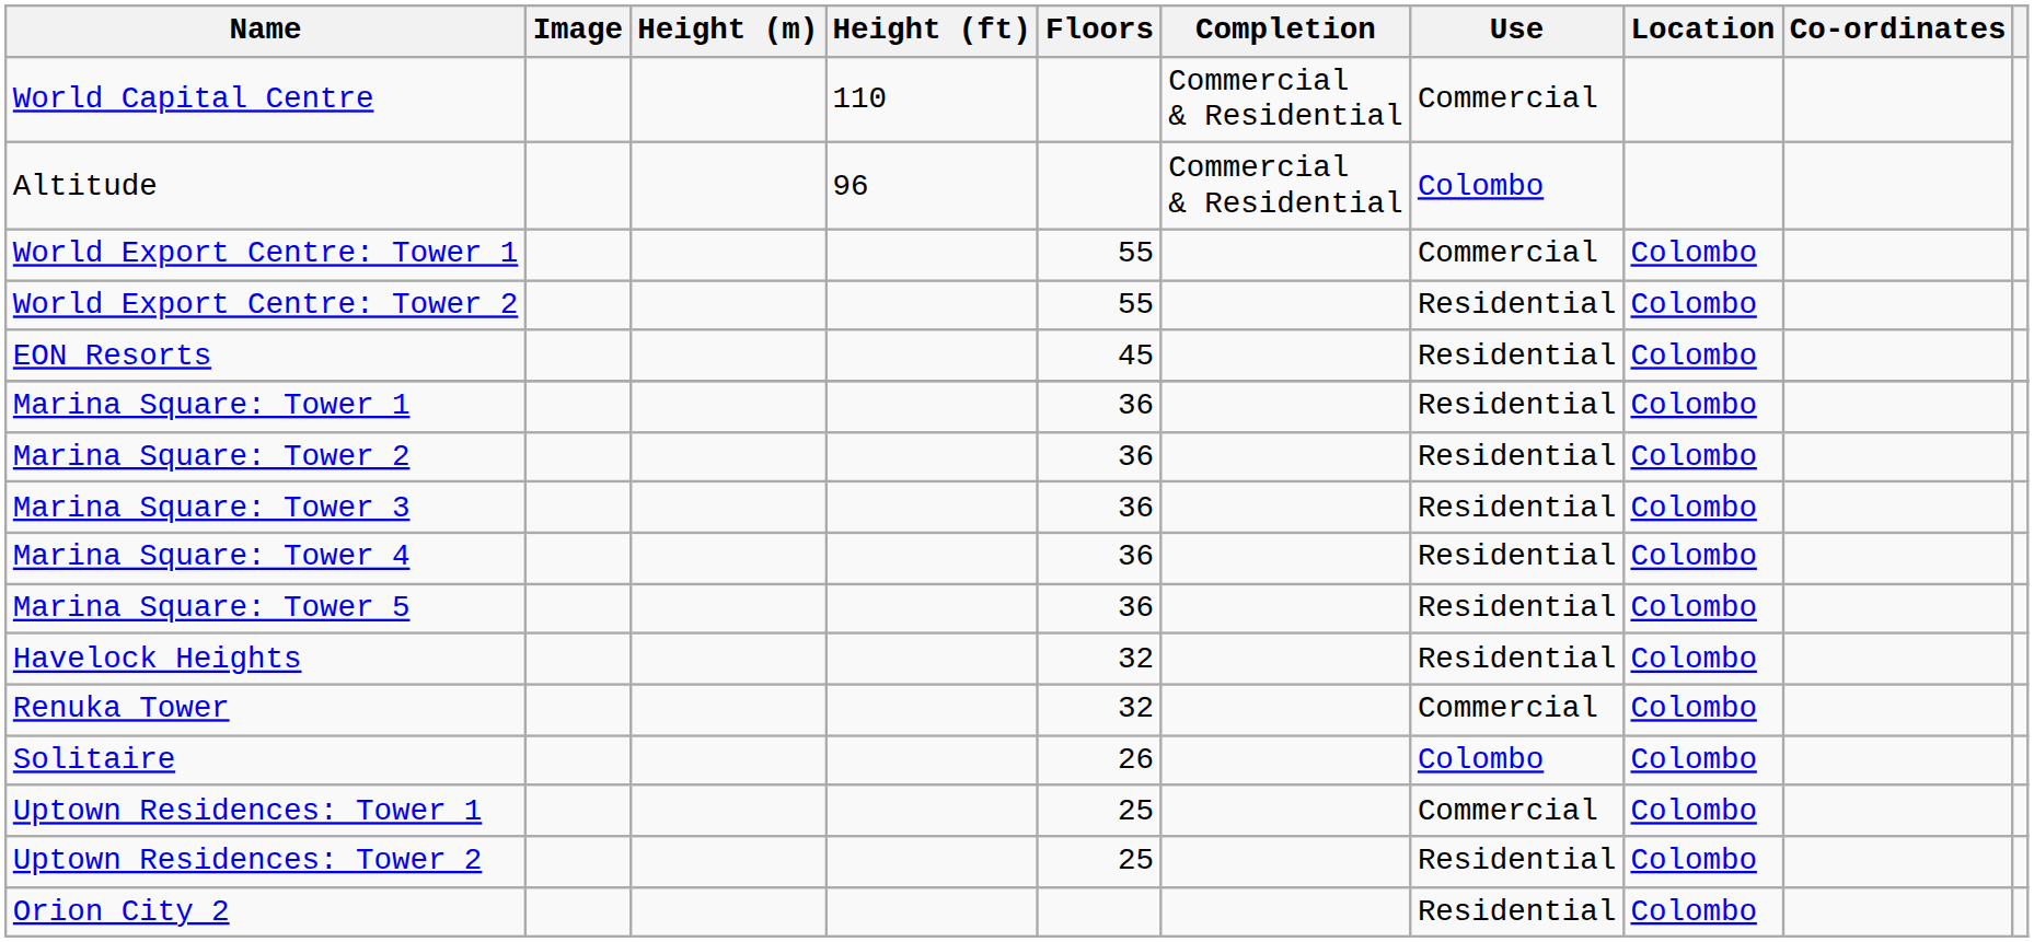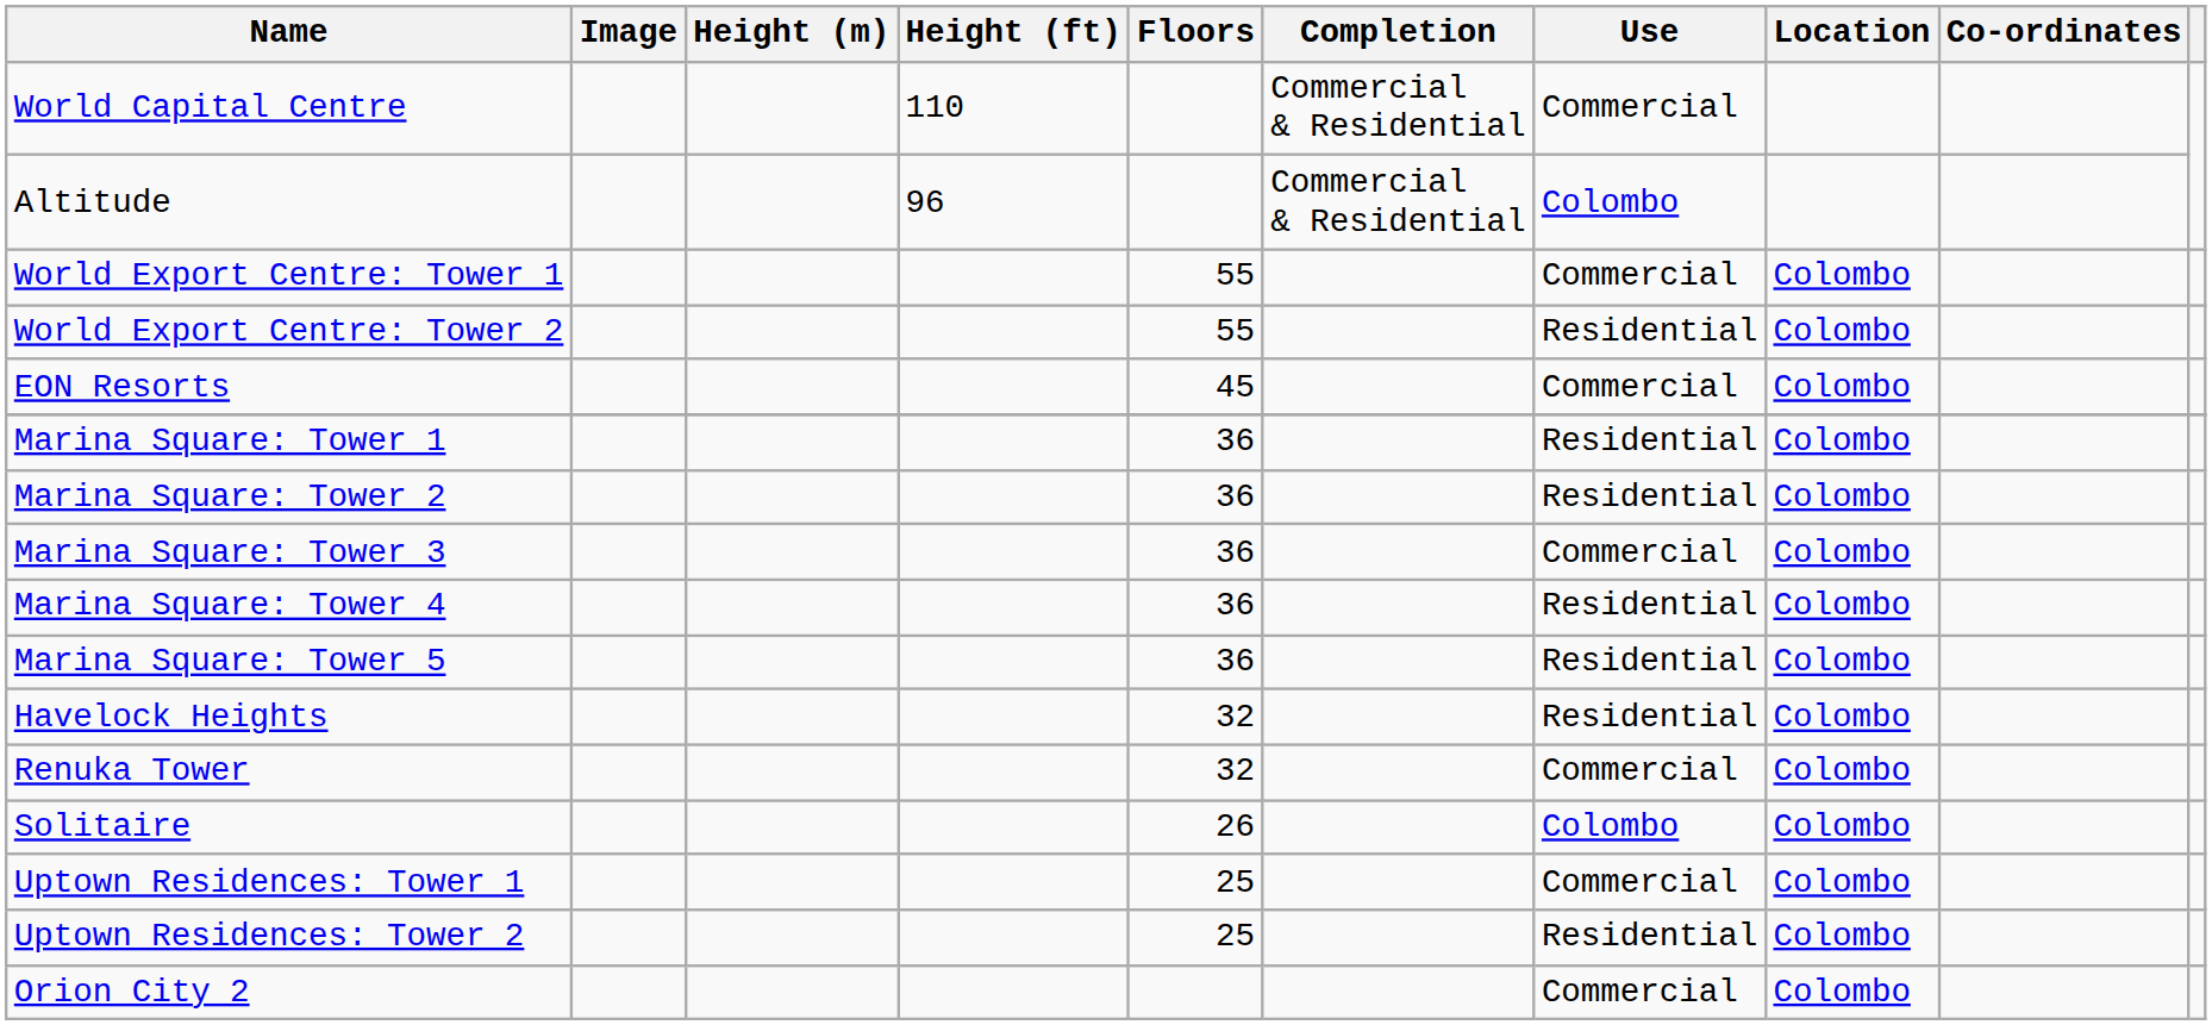 <table class="wikitable plainrowheaders sortable" style="font-size:90%; text-align:left;">
 <tr>
 <th scope="col">Name</th>
 <th>Image</th>
 <th scope="col">Height (m)</th>
 <th scope="col">Height (ft)</th>
 <th scope="col">Floors</th>
 <th scope="col">Completion</th>
 <th scope="col">Use</th>
 <th scope="col">Location</th>
 <th scope="col">Co-ordinates</th>
 <th scope="col" class="unsortable"></th>
 </tr>
 <tr>
 <td><a href='#'>World Capital Centre</a> </td>
 <td></td>
 <td></td>
 <td>110</td>
 <td></td>
 <td>Commercial<br>& Residential</td>
 <td>Commercial</td>
 <td></td>
 <td></td>
 </tr>
 <tr>
 <td>Altitude </td>
 <td></td>
 <td></td>
 <td>96</td>
 <td></td>
 <td>Commercial<br>& Residential</td>
 <td><a href='#'>Colombo</a></td>
 <td></td>
 <td></td>
 </tr>
 <tr>
 <td><a href='#'>World Export Centre: Tower 1</a></td>
 <td></td>
 <td></td>
 <td></td>
 <td align=right>55</td>
 <td></td>
 <td>Commercial</td>
 <td><a href='#'>Colombo</a></td>
 <td></td>
 <td></td>
 </tr>
 <tr>
 <td><a href='#'>World Export Centre: Tower 2</a></td>
 <td></td>
 <td></td>
 <td></td>
 <td align=right>55</td>
 <td></td>
 <td>Residential</td>
 <td><a href='#'>Colombo</a></td>
 <td></td>
 <td></td>
 </tr>
 <tr>
 <td><a href='#'>EON Resorts</a> </td>
 <td></td>
 <td> </td>
 <td> </td>
 <td align=right>45</td>
 <td> </td>
-<td>Residential</td>
+<td>Commercial</td>
 <td><a href='#'>Colombo</a></td>
 <td></td>
 <td></td>
 </tr>
 <tr>
 </tr>
 <tr>
 <td><a href='#'>Marina Square: Tower 1</a></td>
 <td></td>
 <td></td>
 <td></td>
 <td align=right>36</td>
 <td></td>
 <td>Residential</td>
 <td><a href='#'>Colombo</a></td>
 <td></td>
 <td></td>
 </tr>
 <tr>
 <td><a href='#'>Marina Square: Tower 2</a></td>
 <td></td>
 <td></td>
 <td></td>
 <td align=right>36</td>
 <td></td>
 <td>Residential</td>
 <td><a href='#'>Colombo</a></td>
 <td></td>
 <td></td>
 </tr>
 <tr>
 <td><a href='#'>Marina Square: Tower 3</a></td>
 <td></td>
 <td></td>
 <td></td>
 <td align=right>36</td>
 <td></td>
-<td>Residential</td>
+<td>Commercial</td>
 <td><a href='#'>Colombo</a></td>
 <td></td>
 <td></td>
 </tr>
 <tr>
 <td><a href='#'>Marina Square: Tower 4</a></td>
 <td></td>
 <td></td>
 <td></td>
 <td align=right>36</td>
 <td></td>
 <td>Residential</td>
 <td><a href='#'>Colombo</a></td>
 <td></td>
 <td></td>
 </tr>
 <tr>
 <td><a href='#'>Marina Square: Tower 5</a></td>
 <td></td>
 <td></td>
 <td></td>
 <td align=right>36</td>
 <td></td>
 <td>Residential</td>
 <td><a href='#'>Colombo</a></td>
 <td></td>
 <td></td>
 </tr>
 <tr>
 <td><a href='#'>Havelock Heights</a></td>
 <td></td>
 <td></td>
 <td></td>
 <td align=right>32</td>
 <td></td>
 <td>Residential</td>
 <td><a href='#'>Colombo</a></td>
 <td></td>
 <td></td>
 </tr>
 <tr>
 <td><a href='#'>Renuka Tower</a></td>
 <td></td>
 <td></td>
 <td></td>
 <td align=right>32</td>
 <td></td>
 <td>Commercial</td>
 <td><a href='#'>Colombo</a></td>
 <td></td>
 <td></td>
 </tr>
 <tr>
 <td><a href='#'>Solitaire</a></td>
 <td></td>
 <td></td>
 <td></td>
 <td align=right>26</td>
 <td></td>
 <td><a href='#'>Colombo</a></td>
 <td><a href='#'>Colombo</a></td>
 <td></td>
 <td></td>
 </tr>
 <tr>
 <td><a href='#'>Uptown Residences: Tower 1</a></td>
 <td></td>
 <td></td>
 <td></td>
 <td align=right>25</td>
 <td></td>
 <td>Commercial</td>
 <td><a href='#'>Colombo</a></td>
 <td></td>
 <td></td>
 </tr>
 <tr>
 <td><a href='#'>Uptown Residences: Tower 2</a></td>
 <td></td>
 <td></td>
 <td></td>
 <td align=right>25</td>
 <td></td>
 <td>Residential</td>
 <td><a href='#'>Colombo</a></td>
 <td></td>
 <td></td>
 </tr>
 <tr>
 <td><a href='#'>Orion City 2</a></td>
 <td></td>
 <td></td>
 <td></td>
 <td></td>
 <td></td>
-<td>Residential</td>
+<td>Commercial</td>
 <td><a href='#'>Colombo</a></td>
 <td></td>
 <td></td>
 </tr>
 </table>
